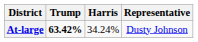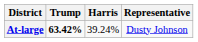 <table class=wikitable>
 <tr>
 <th>District</th>
 <th>Trump</th>
 <th>Harris</th>
 <th>Representative</th>
 </tr>
 <tr align=center>
 <th><a href='#'>At-large</a></th>
 <td><strong>63.42%</strong></td>
-<td>34.24%</td>
+<td>39.24%</td>
 <td><a href='#'>Dusty Johnson</a></td>
 </tr>
 </table>
